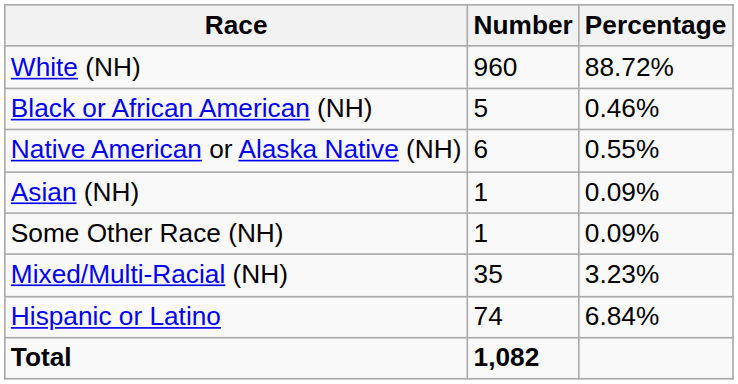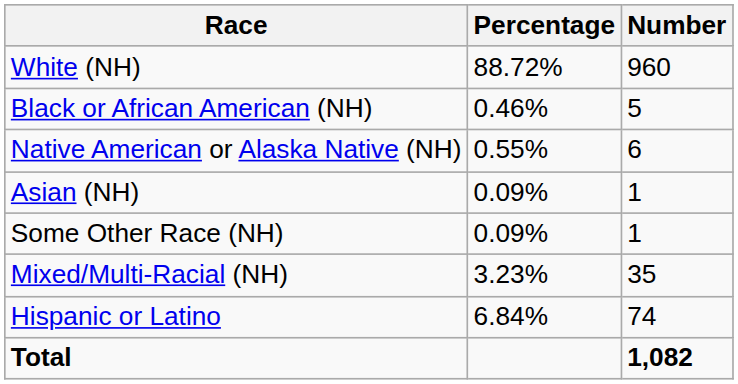 <table class="wikitable">
 <tr>
 <th>Race</th>
+<th>Percentage</th>
 <th>Number</th>
-<th>Percentage</th>
 </tr>
 <tr>
 <td><a href='#'>White</a> (NH)</td>
+<td>88.72%</td>
 <td>960</td>
-<td>88.72%</td>
 </tr>
 <tr>
 <td><a href='#'>Black or African American</a> (NH)</td>
+<td>0.46%</td>
 <td>5</td>
-<td>0.46%</td>
 </tr>
 <tr>
 <td><a href='#'>Native American</a> or <a href='#'>Alaska Native</a> (NH)</td>
+<td>0.55%</td>
 <td>6</td>
-<td>0.55%</td>
 </tr>
 <tr>
 <td><a href='#'>Asian</a> (NH)</td>
+<td>0.09%</td>
 <td>1</td>
-<td>0.09%</td>
 </tr>
 <tr>
 <td>Some Other Race (NH)</td>
+<td>0.09%</td>
 <td>1</td>
-<td>0.09%</td>
 </tr>
 <tr>
 <td><a href='#'>Mixed/Multi-Racial</a> (NH)</td>
+<td>3.23%</td>
 <td>35</td>
-<td>3.23%</td>
 </tr>
 <tr>
 <td><a href='#'>Hispanic or Latino</a></td>
+<td>6.84%</td>
 <td>74</td>
-<td>6.84%</td>
 </tr>
 <tr>
 <td><strong>Total</strong></td>
+<td></td>
 <td><strong>1,082</strong></td>
-<td></td>
 </tr>
 </table>
